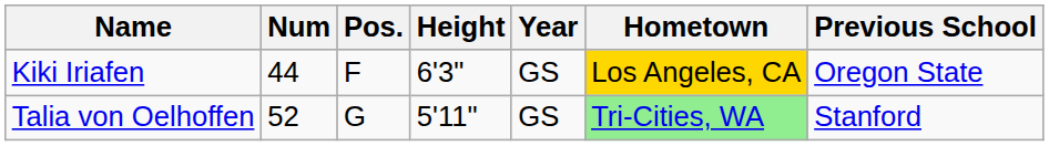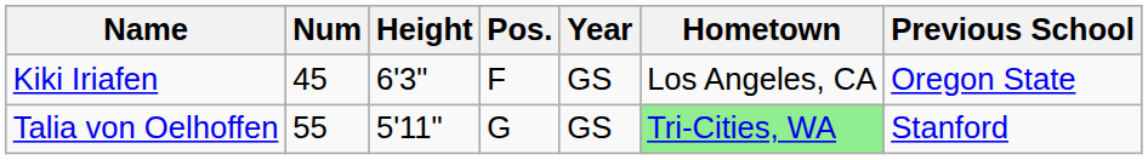 <table class="wikitable sortable">
 <tr>
 <th>Name</th>
 <th>Num</th>
+<th>Height</th>
 <th>Pos.</th>
-<th>Height</th>
 <th>Year</th>
 <th>Hometown</th>
 <th class="unsortable">Previous School</th>
 </tr>
 <tr>
 <td><a href='#'>Kiki Iriafen</a></td>
-<td>44</td>
+<td>45</td>
+<td>6'3"</td>
 <td>F</td>
-<td>6'3"</td>
 <td>GS</td>
-<td style="background: gold;">Los Angeles, CA</td>
+<td>Los Angeles, CA</td>
 <td><a href='#'>Oregon State</a></td>
 </tr>
 <tr>
 <td><a href='#'>Talia von Oelhoffen</a></td>
-<td>52</td>
+<td>55</td>
+<td>5'11"</td>
 <td>G</td>
-<td>5'11"</td>
 <td>GS</td>
 <td style="background: lightgreen;"><a href='#'>Tri-Cities, WA</a></td>
 <td><a href='#'>Stanford</a></td>
 </tr>
 </table>
